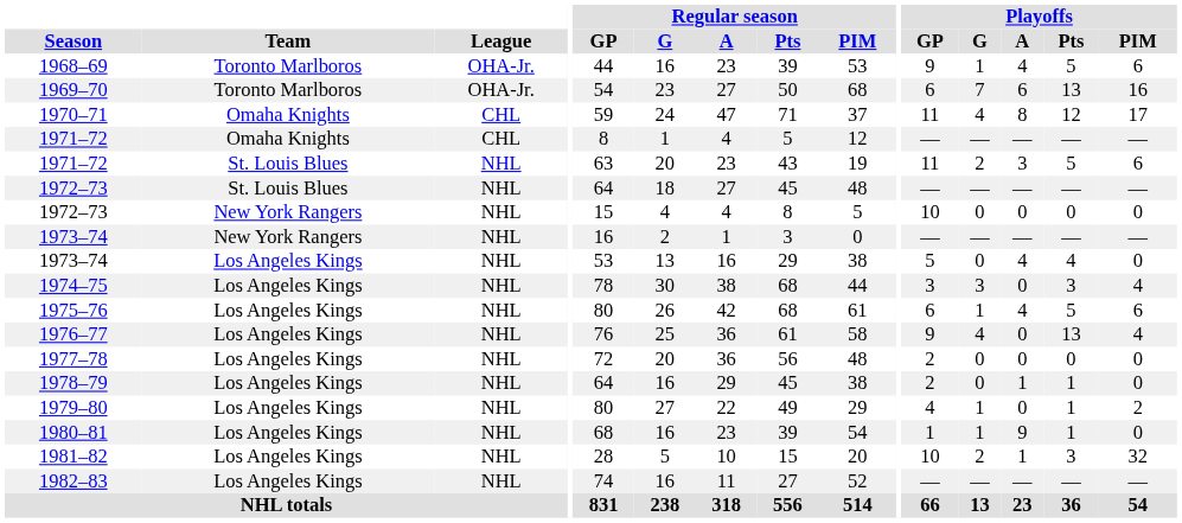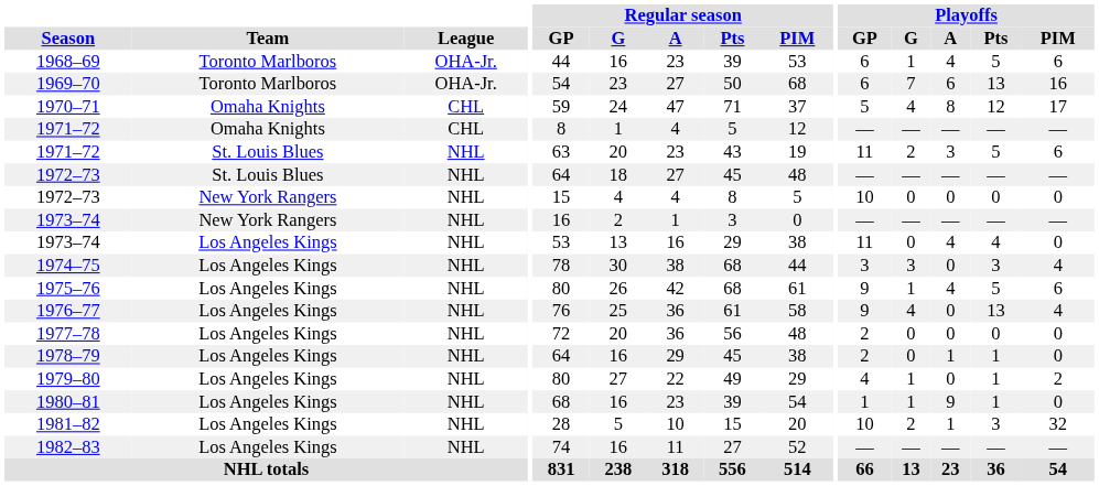 <table border="0" cellpadding="1" cellspacing="0" style="text-align:center; width:60em">
 <tr bgcolor="#e0e0e0">
 <th colspan="3" bgcolor="#ffffff"></th>
 <th rowspan="99" bgcolor="#ffffff"></th>
 <th colspan="5"><a href='#'>Regular season</a></th>
 <th rowspan="99" bgcolor="#ffffff"></th>
 <th colspan="5"><a href='#'>Playoffs</a></th>
 </tr>
 <tr bgcolor="#e0e0e0">
 <th><a href='#'>Season</a></th>
 <th>Team</th>
 <th>League</th>
 <th>GP</th>
 <th><a href='#'>G</a></th>
 <th><a href='#'>A</a></th>
 <th><a href='#'>Pts</a></th>
 <th><a href='#'>PIM</a></th>
 <th>GP</th>
 <th>G</th>
 <th>A</th>
 <th>Pts</th>
 <th>PIM</th>
 </tr>
 <tr>
 <td><a href='#'>1968–69</a></td>
 <td><a href='#'>Toronto Marlboros</a></td>
 <td><a href='#'>OHA-Jr.</a></td>
 <td>44</td>
 <td>16</td>
 <td>23</td>
 <td>39</td>
 <td>53</td>
-<td>9</td>
+<td>6</td>
 <td>1</td>
 <td>4</td>
 <td>5</td>
 <td>6</td>
 </tr>
 <tr bgcolor="#f0f0f0">
 <td><a href='#'>1969–70</a></td>
 <td>Toronto Marlboros</td>
 <td>OHA-Jr.</td>
 <td>54</td>
 <td>23</td>
 <td>27</td>
 <td>50</td>
 <td>68</td>
 <td>6</td>
 <td>7</td>
 <td>6</td>
 <td>13</td>
 <td>16</td>
 </tr>
 <tr>
 <td><a href='#'>1970–71</a></td>
 <td><a href='#'>Omaha Knights</a></td>
 <td><a href='#'>CHL</a></td>
 <td>59</td>
 <td>24</td>
 <td>47</td>
 <td>71</td>
 <td>37</td>
-<td>11</td>
+<td>5</td>
 <td>4</td>
 <td>8</td>
 <td>12</td>
 <td>17</td>
 </tr>
 <tr bgcolor="#f0f0f0">
 <td><a href='#'>1971–72</a></td>
 <td>Omaha Knights</td>
 <td>CHL</td>
 <td>8</td>
 <td>1</td>
 <td>4</td>
 <td>5</td>
 <td>12</td>
 <td>—</td>
 <td>—</td>
 <td>—</td>
 <td>—</td>
 <td>—</td>
 </tr>
 <tr>
 <td><a href='#'>1971–72</a></td>
 <td><a href='#'>St. Louis Blues</a></td>
 <td><a href='#'>NHL</a></td>
 <td>63</td>
 <td>20</td>
 <td>23</td>
 <td>43</td>
 <td>19</td>
 <td>11</td>
 <td>2</td>
 <td>3</td>
 <td>5</td>
 <td>6</td>
 </tr>
 <tr bgcolor="#f0f0f0">
 <td><a href='#'>1972–73</a></td>
 <td>St. Louis Blues</td>
 <td>NHL</td>
 <td>64</td>
 <td>18</td>
 <td>27</td>
 <td>45</td>
 <td>48</td>
 <td>—</td>
 <td>—</td>
 <td>—</td>
 <td>—</td>
 <td>—</td>
 </tr>
 <tr>
 <td>1972–73</td>
 <td><a href='#'>New York Rangers</a></td>
 <td>NHL</td>
 <td>15</td>
 <td>4</td>
 <td>4</td>
 <td>8</td>
 <td>5</td>
 <td>10</td>
 <td>0</td>
 <td>0</td>
 <td>0</td>
 <td>0</td>
 </tr>
 <tr bgcolor="#f0f0f0">
 <td><a href='#'>1973–74</a></td>
 <td>New York Rangers</td>
 <td>NHL</td>
 <td>16</td>
 <td>2</td>
 <td>1</td>
 <td>3</td>
 <td>0</td>
 <td>—</td>
 <td>—</td>
 <td>—</td>
 <td>—</td>
 <td>—</td>
 </tr>
 <tr>
 <td>1973–74</td>
 <td><a href='#'>Los Angeles Kings</a></td>
 <td>NHL</td>
 <td>53</td>
 <td>13</td>
 <td>16</td>
 <td>29</td>
 <td>38</td>
-<td>5</td>
+<td>11</td>
 <td>0</td>
 <td>4</td>
 <td>4</td>
 <td>0</td>
 </tr>
 <tr bgcolor="#f0f0f0">
 <td><a href='#'>1974–75</a></td>
 <td>Los Angeles Kings</td>
 <td>NHL</td>
 <td>78</td>
 <td>30</td>
 <td>38</td>
 <td>68</td>
 <td>44</td>
 <td>3</td>
 <td>3</td>
 <td>0</td>
 <td>3</td>
 <td>4</td>
 </tr>
 <tr>
 <td><a href='#'>1975–76</a></td>
 <td>Los Angeles Kings</td>
 <td>NHL</td>
 <td>80</td>
 <td>26</td>
 <td>42</td>
 <td>68</td>
 <td>61</td>
-<td>6</td>
+<td>9</td>
 <td>1</td>
 <td>4</td>
 <td>5</td>
 <td>6</td>
 </tr>
 <tr bgcolor="#f0f0f0">
 <td><a href='#'>1976–77</a></td>
 <td>Los Angeles Kings</td>
 <td>NHL</td>
 <td>76</td>
 <td>25</td>
 <td>36</td>
 <td>61</td>
 <td>58</td>
 <td>9</td>
 <td>4</td>
 <td>0</td>
 <td>13</td>
 <td>4</td>
 </tr>
 <tr>
 <td><a href='#'>1977–78</a></td>
 <td>Los Angeles Kings</td>
 <td>NHL</td>
 <td>72</td>
 <td>20</td>
 <td>36</td>
 <td>56</td>
 <td>48</td>
 <td>2</td>
 <td>0</td>
 <td>0</td>
 <td>0</td>
 <td>0</td>
 </tr>
 <tr bgcolor="#f0f0f0">
 <td><a href='#'>1978–79</a></td>
 <td>Los Angeles Kings</td>
 <td>NHL</td>
 <td>64</td>
 <td>16</td>
 <td>29</td>
 <td>45</td>
 <td>38</td>
 <td>2</td>
 <td>0</td>
 <td>1</td>
 <td>1</td>
 <td>0</td>
 </tr>
 <tr>
 <td><a href='#'>1979–80</a></td>
 <td>Los Angeles Kings</td>
 <td>NHL</td>
 <td>80</td>
 <td>27</td>
 <td>22</td>
 <td>49</td>
 <td>29</td>
 <td>4</td>
 <td>1</td>
 <td>0</td>
 <td>1</td>
 <td>2</td>
 </tr>
 <tr bgcolor="#f0f0f0">
 <td><a href='#'>1980–81</a></td>
 <td>Los Angeles Kings</td>
 <td>NHL</td>
 <td>68</td>
 <td>16</td>
 <td>23</td>
 <td>39</td>
 <td>54</td>
 <td>1</td>
 <td>1</td>
 <td>9</td>
 <td>1</td>
 <td>0</td>
 </tr>
 <tr>
 <td><a href='#'>1981–82</a></td>
 <td>Los Angeles Kings</td>
 <td>NHL</td>
 <td>28</td>
 <td>5</td>
 <td>10</td>
 <td>15</td>
 <td>20</td>
 <td>10</td>
 <td>2</td>
 <td>1</td>
 <td>3</td>
 <td>32</td>
 </tr>
 <tr bgcolor="#f0f0f0">
 <td><a href='#'>1982–83</a></td>
 <td>Los Angeles Kings</td>
 <td>NHL</td>
 <td>74</td>
 <td>16</td>
 <td>11</td>
 <td>27</td>
 <td>52</td>
 <td>—</td>
 <td>—</td>
 <td>—</td>
 <td>—</td>
 <td>—</td>
 </tr>
 <tr style="background:#e0e0e0;">
 <th colspan="3">NHL totals</th>
 <th>831</th>
 <th>238</th>
 <th>318</th>
 <th>556</th>
 <th>514</th>
 <th>66</th>
 <th>13</th>
 <th>23</th>
 <th>36</th>
 <th>54</th>
 </tr>
 </table>
